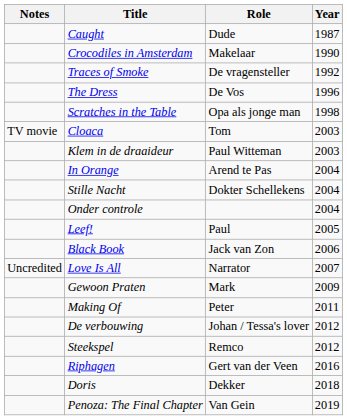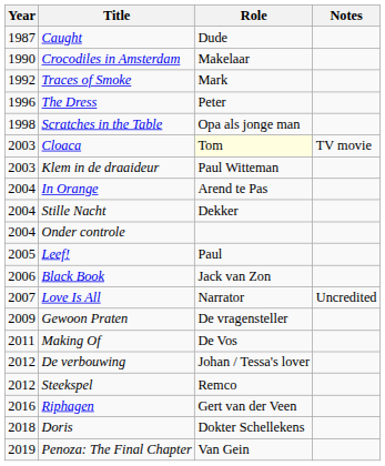 <table class="wikitable">
 <tr>
-<th>Notes</th>
+<th>Year</th>
 <th>Title</th>
 <th>Role</th>
-<th>Year</th>
+<th>Notes</th>
 </tr>
 <tr>
-<td></td>
+<td>1987</td>
 <td><em><a href='#'>Caught</a></em></td>
 <td>Dude</td>
-<td>1987</td>
+<td></td>
 </tr>
 <tr>
-<td></td>
+<td>1990</td>
 <td><em><a href='#'>Crocodiles in Amsterdam</a></em></td>
 <td>Makelaar</td>
-<td>1990</td>
+<td></td>
 </tr>
 <tr>
+<td>1992</td>
+<td><em><a href='#'>Traces of Smoke</a></em></td>
+<td>Mark</td>
 <td></td>
-<td><em><a href='#'>Traces of Smoke</a></em></td>
-<td>De vragensteller</td>
-<td>1992</td>
 </tr>
 <tr>
+<td>1996</td>
+<td><em><a href='#'>The Dress</a></em></td>
+<td>Peter</td>
 <td></td>
-<td><em><a href='#'>The Dress</a></em></td>
-<td>De Vos</td>
-<td>1996</td>
 </tr>
 <tr>
-<td></td>
+<td>1998</td>
 <td><em><a href='#'>Scratches in the Table</a></em></td>
 <td>Opa als jonge man</td>
-<td>1998</td>
+<td></td>
 </tr>
 <tr>
+<td>2003</td>
+<td><em><a href='#'>Cloaca</a></em></td>
+<td style="background: lightyellow;">Tom</td>
 <td>TV movie</td>
-<td><em><a href='#'>Cloaca</a></em></td>
-<td>Tom</td>
-<td>2003</td>
 </tr>
 <tr>
-<td></td>
+<td>2003</td>
 <td><em>Klem in de draaideur</em></td>
 <td>Paul Witteman</td>
-<td>2003</td>
+<td></td>
 </tr>
 <tr>
-<td></td>
+<td>2004</td>
 <td><em><a href='#'>In Orange</a></em></td>
 <td>Arend te Pas</td>
-<td>2004</td>
+<td></td>
 </tr>
 <tr>
+<td>2004</td>
+<td><em>Stille Nacht</em></td>
+<td>Dekker</td>
 <td></td>
-<td><em>Stille Nacht</em></td>
-<td>Dokter Schellekens</td>
-<td>2004</td>
 </tr>
 <tr>
-<td></td>
+<td>2004</td>
 <td><em>Onder controle</em></td>
 <td></td>
-<td>2004</td>
+<td></td>
 </tr>
 <tr>
-<td></td>
+<td>2005</td>
 <td><em><a href='#'>Leef!</a></em></td>
 <td>Paul</td>
-<td>2005</td>
+<td></td>
 </tr>
 <tr>
-<td></td>
+<td>2006</td>
 <td><em><a href='#'>Black Book</a></em></td>
 <td>Jack van Zon</td>
-<td>2006</td>
+<td></td>
 </tr>
 <tr>
-<td>Uncredited</td>
+<td>2007</td>
 <td><em><a href='#'>Love Is All</a></em></td>
 <td>Narrator</td>
-<td>2007</td>
+<td>Uncredited</td>
 </tr>
 <tr>
+<td>2009</td>
+<td><em>Gewoon Praten</em></td>
+<td>De vragensteller</td>
 <td></td>
-<td><em>Gewoon Praten</em></td>
-<td>Mark</td>
-<td>2009</td>
 </tr>
 <tr>
+<td>2011</td>
+<td><em>Making Of</em></td>
+<td>De Vos</td>
 <td></td>
-<td><em>Making Of</em></td>
-<td>Peter</td>
-<td>2011</td>
 </tr>
 <tr>
-<td></td>
+<td>2012</td>
 <td><em>De verbouwing</em></td>
 <td>Johan / Tessa's lover</td>
-<td>2012</td>
+<td></td>
 </tr>
 <tr>
-<td></td>
+<td>2012</td>
 <td><em>Steekspel</em></td>
 <td>Remco</td>
-<td>2012</td>
+<td></td>
 </tr>
 <tr>
-<td></td>
+<td>2016</td>
 <td><em><a href='#'>Riphagen</a></em></td>
 <td>Gert van der Veen</td>
-<td>2016</td>
+<td></td>
 </tr>
 <tr>
+<td>2018</td>
+<td><em>Doris</em></td>
+<td>Dokter Schellekens</td>
 <td></td>
-<td><em>Doris</em></td>
-<td>Dekker</td>
-<td>2018</td>
 </tr>
 <tr>
-<td></td>
+<td>2019</td>
 <td><em>Penoza: The Final Chapter</em></td>
 <td>Van Gein</td>
-<td>2019</td>
+<td></td>
 </tr>
 </table>
